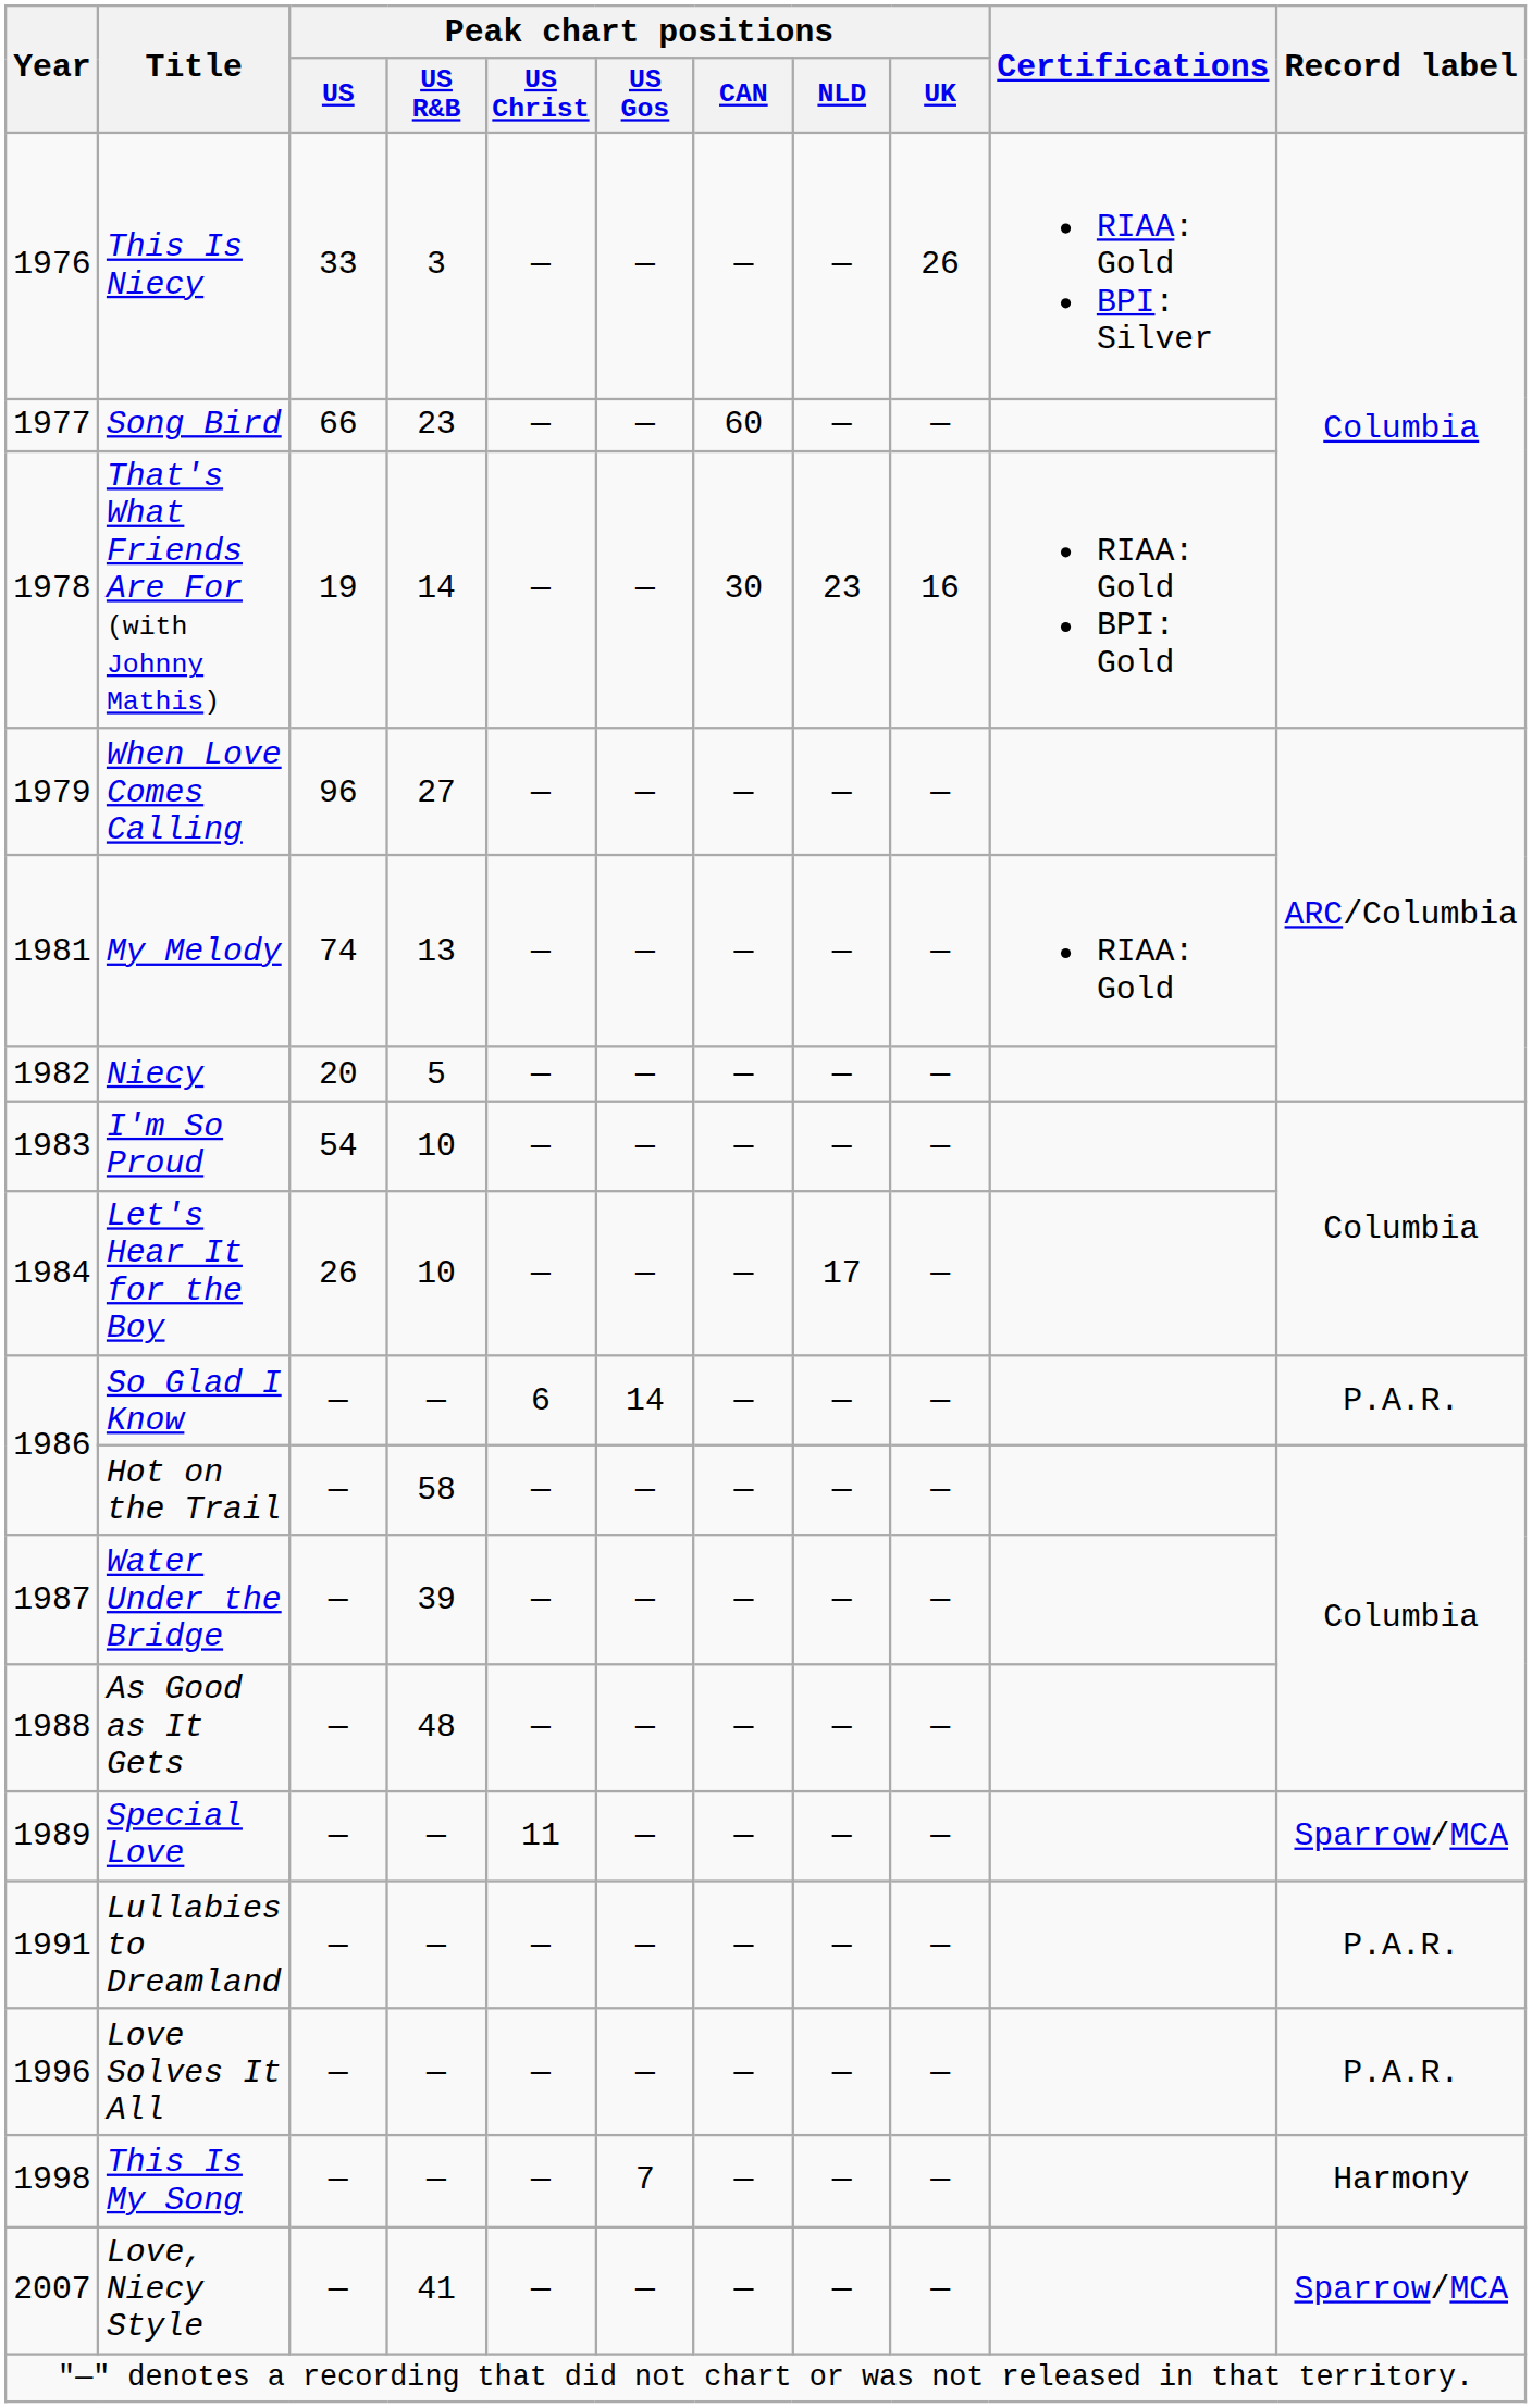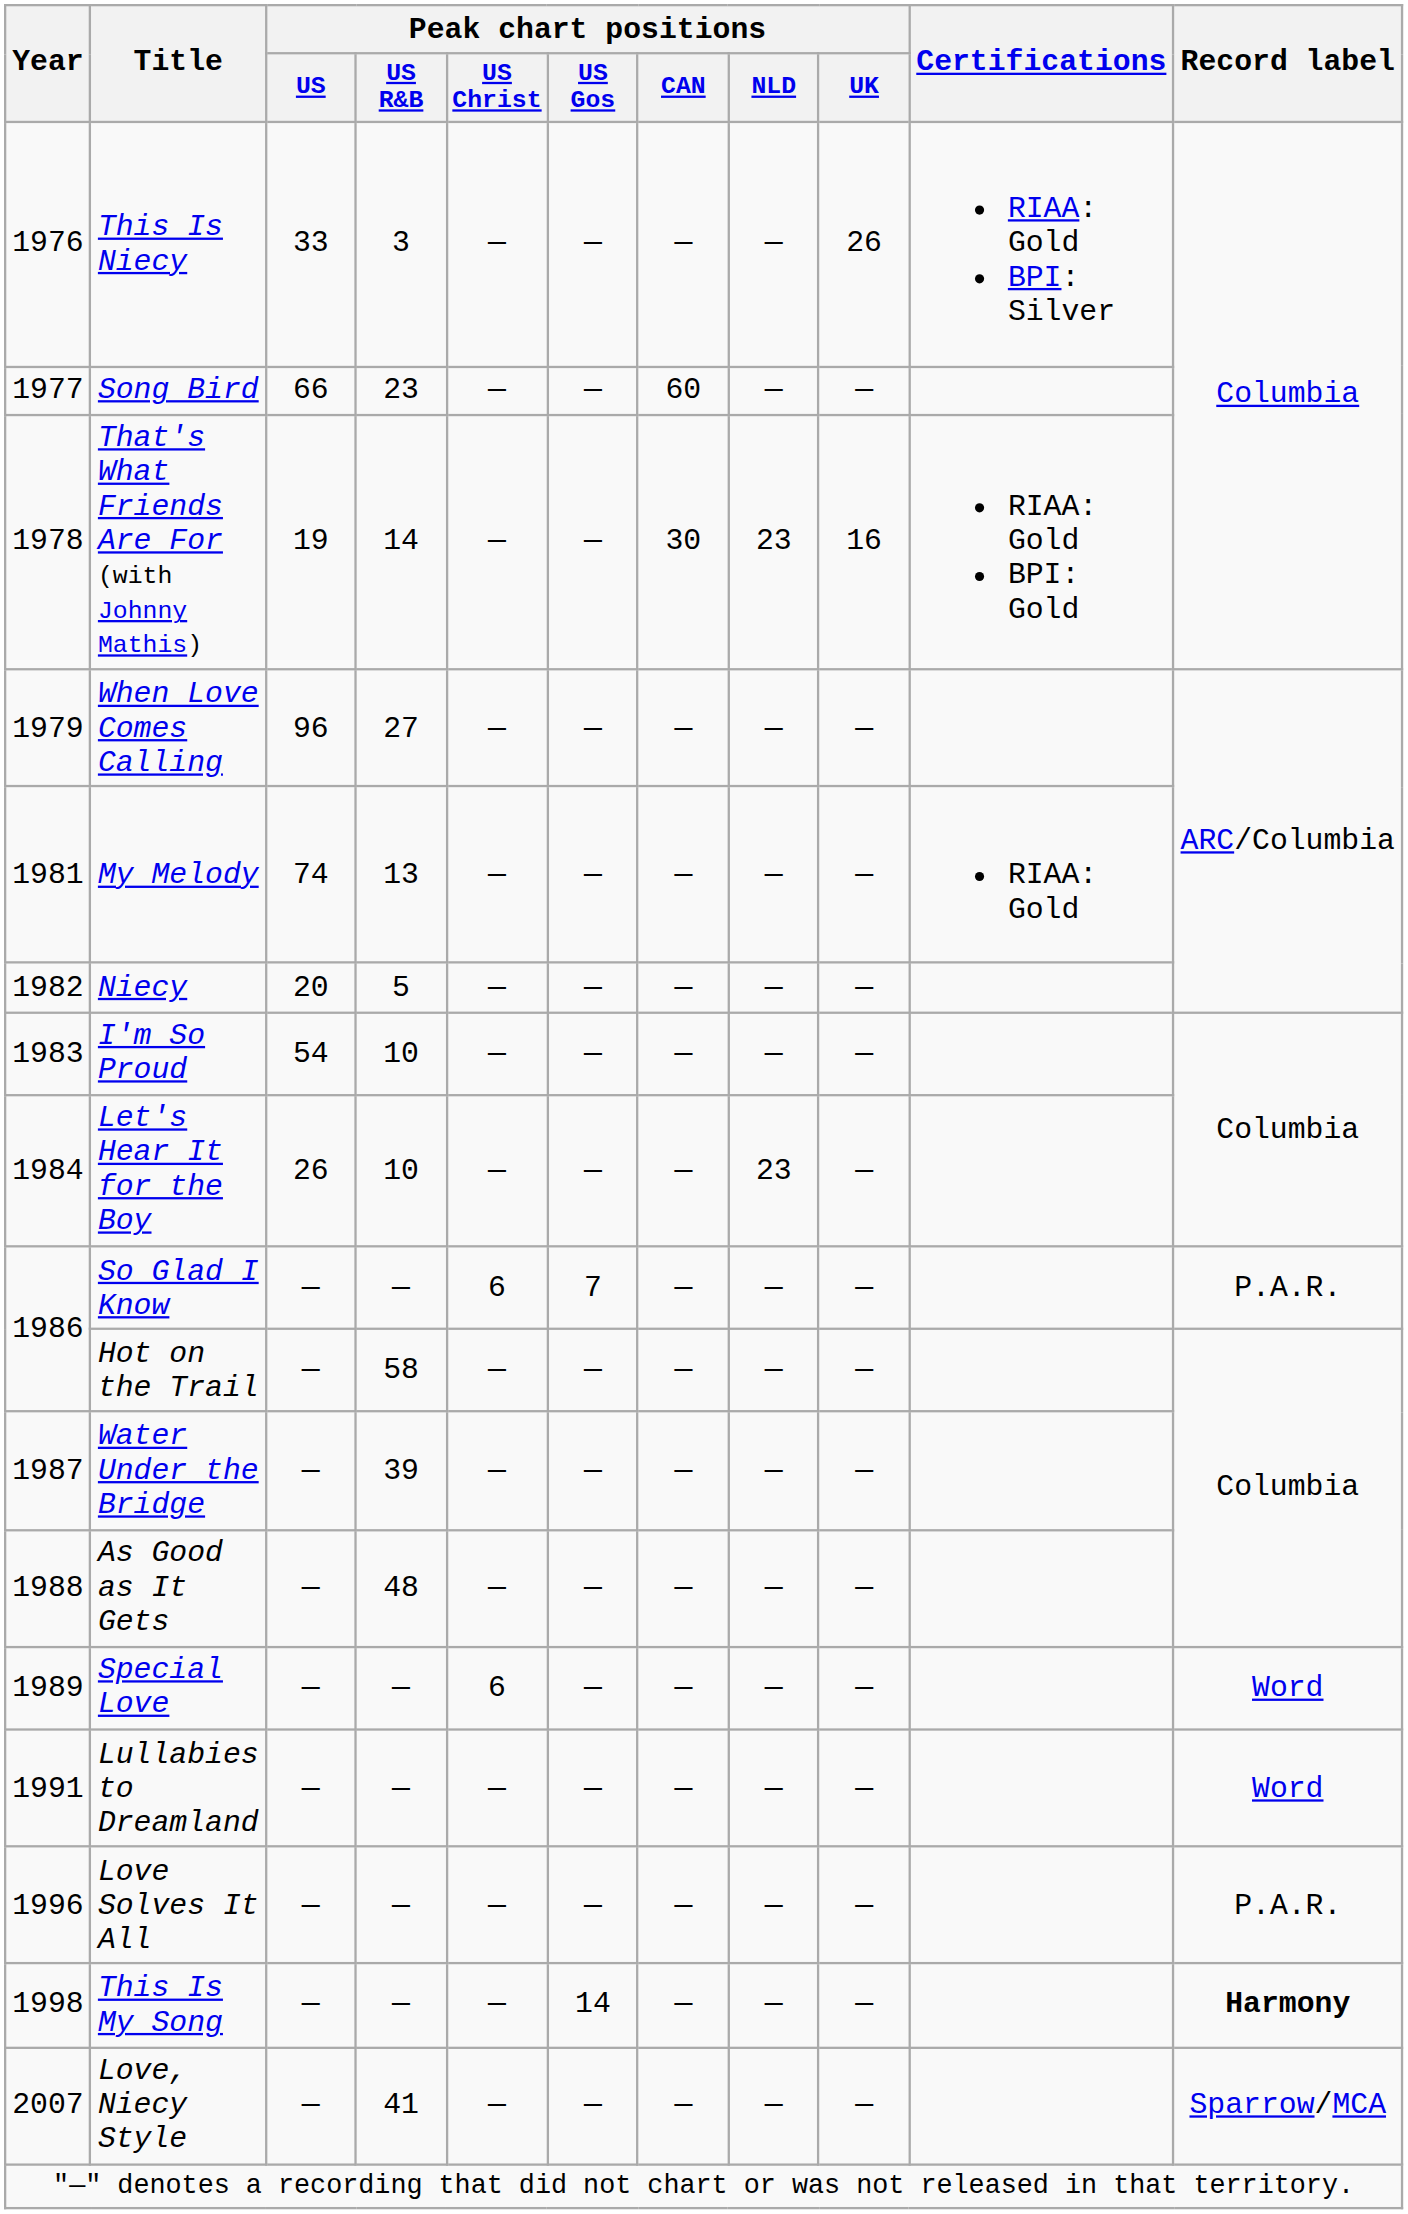 <table class="wikitable" style="text-align:center;">
 <tr>
 <th rowspan="2">Year</th>
 <th rowspan="2">Title</th>
 <th colspan="7">Peak chart positions</th>
 <th rowspan="2"><a href='#'>Certifications</a></th>
 <th rowspan="2">Record label</th>
 </tr>
 <tr style="font-size:smaller;">
 <th width="35"><a href='#'>US</a><br></th>
 <th width="35"><a href='#'>US<br>R&B</a><br></th>
 <th width="35"><a href='#'>US<br>Christ</a><br></th>
 <th width="35"><a href='#'>US<br>Gos</a><br></th>
 <th width="35"><a href='#'>CAN</a><br></th>
 <th width="35"><a href='#'>NLD</a><br></th>
 <th width="35"><a href='#'>UK</a><br></th>
 </tr>
 <tr>
 <td>1976</td>
 <td align="left"><em><a href='#'>This Is Niecy</a></em></td>
 <td>33</td>
 <td>3</td>
 <td>—</td>
 <td>—</td>
 <td>—</td>
 <td>—</td>
 <td>26</td>
 <td align=left><br><ul><li><a href='#'>RIAA</a>: Gold</li><li><a href='#'>BPI</a>: Silver</li></ul></td>
 <td rowspan="3"><a href='#'>Columbia</a></td>
 </tr>
 <tr>
 <td>1977</td>
 <td align="left"><em><a href='#'>Song Bird</a></em></td>
 <td>66</td>
 <td>23</td>
 <td>—</td>
 <td>—</td>
 <td>60</td>
 <td>—</td>
 <td>—</td>
 <td align=left></td>
 </tr>
 <tr>
 <td>1978</td>
 <td align="left"><em><a href='#'>That's What Friends Are For</a></em> <small>(with <a href='#'>Johnny Mathis</a>)</small></td>
 <td>19</td>
 <td>14</td>
 <td>—</td>
 <td>—</td>
 <td>30</td>
 <td>23</td>
 <td>16</td>
 <td align=left><br><ul><li>RIAA: Gold</li><li>BPI: Gold</li></ul></td>
 </tr>
 <tr>
 <td>1979</td>
 <td align="left"><em><a href='#'>When Love Comes Calling</a></em></td>
 <td>96</td>
 <td>27</td>
 <td>—</td>
 <td>—</td>
 <td>—</td>
 <td>—</td>
 <td>—</td>
 <td align=left></td>
 <td rowspan="3"><a href='#'>ARC</a>/Columbia</td>
 </tr>
 <tr>
 <td>1981</td>
 <td align="left"><em><a href='#'>My Melody</a></em></td>
 <td>74</td>
 <td>13</td>
 <td>—</td>
 <td>—</td>
 <td>—</td>
 <td>—</td>
 <td>—</td>
 <td align=left><br><ul><li>RIAA: Gold</li></ul></td>
 </tr>
 <tr>
 <td>1982</td>
 <td align="left"><em><a href='#'>Niecy</a></em></td>
 <td>20</td>
 <td>5</td>
 <td>—</td>
 <td>—</td>
 <td>—</td>
 <td>—</td>
 <td>—</td>
 <td align=left></td>
 </tr>
 <tr>
 <td>1983</td>
 <td align="left"><em><a href='#'>I'm So Proud</a></em></td>
 <td>54</td>
 <td>10</td>
 <td>—</td>
 <td>—</td>
 <td>—</td>
 <td>—</td>
 <td>—</td>
 <td align=left></td>
 <td rowspan="2">Columbia</td>
 </tr>
 <tr>
 <td>1984</td>
 <td align="left"><em><a href='#'>Let's Hear It for the Boy</a></em></td>
 <td>26</td>
 <td>10</td>
 <td>—</td>
 <td>—</td>
 <td>—</td>
-<td>17</td>
+<td>23</td>
 <td>—</td>
 <td align=left></td>
 </tr>
 <tr>
 <td rowspan="2">1986</td>
 <td align="left"><em><a href='#'>So Glad I Know</a></em></td>
 <td>—</td>
 <td>—</td>
 <td>6</td>
-<td>14</td>
+<td>7</td>
 <td>—</td>
 <td>—</td>
 <td>—</td>
 <td align=left></td>
 <td rowspan="1">P.A.R.</td>
 </tr>
 <tr>
 <td align="left"><em>Hot on the Trail</em></td>
 <td>—</td>
 <td>58</td>
 <td>—</td>
 <td>—</td>
 <td>—</td>
 <td>—</td>
 <td>—</td>
 <td align=left></td>
 <td rowspan="3">Columbia</td>
 </tr>
 <tr>
 <td>1987</td>
 <td align="left"><em><a href='#'>Water Under the Bridge</a></em></td>
 <td>—</td>
 <td>39</td>
 <td>—</td>
 <td>—</td>
 <td>—</td>
 <td>—</td>
 <td>—</td>
 <td align=left></td>
 </tr>
 <tr>
 <td>1988</td>
 <td align="left"><em>As Good as It Gets</em></td>
 <td>—</td>
 <td>48</td>
 <td>—</td>
 <td>—</td>
 <td>—</td>
 <td>—</td>
 <td>—</td>
 <td align=left></td>
 </tr>
 <tr>
 <td>1989</td>
 <td align="left"><em><a href='#'>Special Love</a></em></td>
 <td>—</td>
 <td>—</td>
-<td>11</td>
+<td>6</td>
 <td>—</td>
 <td>—</td>
 <td>—</td>
 <td>—</td>
 <td align=left></td>
-<td rowspan="1"><a href='#'>Sparrow</a>/<a href='#'>MCA</a></td>
+<td rowspan="1"><a href='#'>Word</a></td>
 </tr>
 <tr>
 <td>1991</td>
 <td align="left"><em>Lullabies to Dreamland</em></td>
 <td>—</td>
 <td>—</td>
 <td>—</td>
 <td>—</td>
 <td>—</td>
 <td>—</td>
 <td>—</td>
 <td align=left></td>
-<td rowspan="1">P.A.R.</td>
+<td rowspan="1"><a href='#'>Word</a></td>
 </tr>
 <tr>
 <td>1996</td>
 <td align="left"><em>Love Solves It All</em></td>
 <td>—</td>
 <td>—</td>
 <td>—</td>
 <td>—</td>
 <td>—</td>
 <td>—</td>
 <td>—</td>
 <td align=left></td>
 <td rowspan="1">P.A.R.</td>
 </tr>
 <tr>
 <td>1998</td>
 <td align="left"><em><a href='#'>This Is My Song</a></em></td>
 <td>—</td>
 <td>—</td>
 <td>—</td>
-<td>7</td>
+<td>14</td>
 <td>—</td>
 <td>—</td>
 <td>—</td>
 <td align=left></td>
-<td rowspan="1">Harmony</td>
+<td rowspan="1"><strong>Harmony</strong></td>
 </tr>
 <tr>
 <td>2007</td>
 <td align="left"><em>Love, Niecy Style</em></td>
 <td>—</td>
 <td>41</td>
 <td>—</td>
 <td>—</td>
 <td>—</td>
 <td>—</td>
 <td>—</td>
 <td align=left></td>
 <td rowspan="1"><a href='#'>Sparrow</a>/<a href='#'>MCA</a></td>
 </tr>
 <tr>
 <td colspan="15" style="font-size:90%">"—" denotes a recording that did not chart or was not released in that territory.</td>
 </tr>
 </table>
